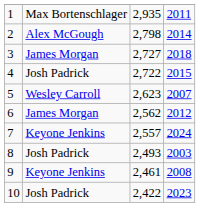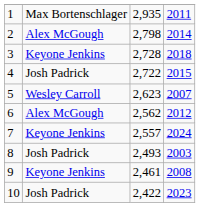 <table class="wikitable">
 <tr>
 </tr>
 <tr>
 <td>1</td>
 <td>Max Bortenschlager</td>
 <td>2,935</td>
 <td><a href='#'>2011</a></td>
 </tr>
 <tr>
 <td>2</td>
 <td><a href='#'>Alex McGough</a></td>
 <td>2,798</td>
 <td><a href='#'>2014</a></td>
 </tr>
 <tr>
 <td>3</td>
-<td><a href='#'>James Morgan</a></td>
-<td>2,727</td>
+<td><a href='#'>Keyone Jenkins</a></td>
+<td>2,728</td>
 <td><a href='#'>2018</a></td>
 </tr>
 <tr>
 <td>4</td>
 <td>Josh Padrick</td>
 <td>2,722</td>
 <td><a href='#'>2015</a></td>
 </tr>
 <tr>
 <td>5</td>
 <td><a href='#'>Wesley Carroll</a></td>
 <td>2,623</td>
 <td><a href='#'>2007</a></td>
 </tr>
 <tr>
 <td>6</td>
-<td><a href='#'>James Morgan</a></td>
+<td><a href='#'>Alex McGough</a></td>
 <td>2,562</td>
 <td><a href='#'>2012</a></td>
 </tr>
 <tr>
 <td>7</td>
 <td><a href='#'>Keyone Jenkins</a></td>
 <td>2,557</td>
 <td><a href='#'>2024</a></td>
 </tr>
 <tr>
 <td>8</td>
 <td>Josh Padrick</td>
 <td>2,493</td>
 <td><a href='#'>2003</a></td>
 </tr>
 <tr>
 <td>9</td>
 <td><a href='#'>Keyone Jenkins</a></td>
 <td>2,461</td>
 <td><a href='#'>2008</a></td>
 </tr>
 <tr>
 <td>10</td>
 <td>Josh Padrick</td>
 <td>2,422</td>
 <td><a href='#'>2023</a></td>
 </tr>
 </table>
